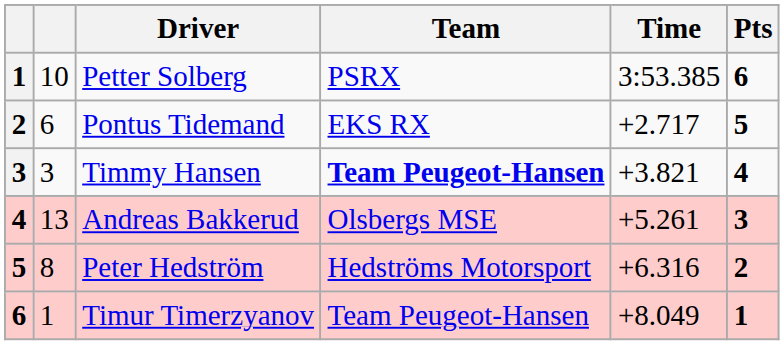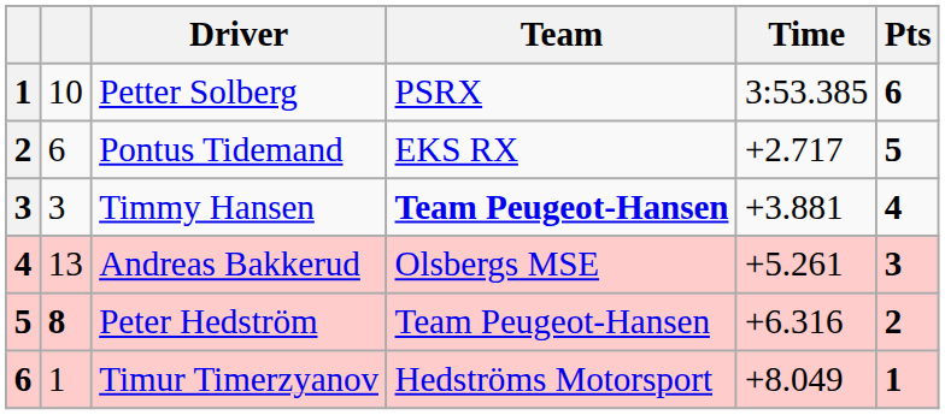 <table class=wikitable style="font-size:95%">
 <tr>
 <th></th>
 <th></th>
 <th>Driver</th>
 <th>Team</th>
 <th>Time</th>
 <th>Pts</th>
 </tr>
 <tr>
 <th>1</th>
 <td>10</td>
 <td> <a href='#'>Petter Solberg</a></td>
 <td><a href='#'>PSRX</a></td>
 <td>3:53.385</td>
 <td><strong>6</strong></td>
 </tr>
 <tr>
 <th>2</th>
 <td>6</td>
 <td> <a href='#'>Pontus Tidemand</a></td>
 <td><a href='#'>EKS RX</a></td>
 <td>+2.717</td>
 <td><strong>5</strong></td>
 </tr>
 <tr>
 <th>3</th>
 <td>3</td>
 <td> <a href='#'>Timmy Hansen</a></td>
 <td><strong><a href='#'>Team Peugeot-Hansen</a></strong></td>
-<td>+3.821</td>
+<td>+3.881</td>
 <td><strong>4</strong></td>
 </tr>
 <tr>
 <th style="background:#ffcccc;">4</th>
 <td style="background:#ffcccc;">13</td>
 <td style="background:#ffcccc;"> <a href='#'>Andreas Bakkerud</a></td>
 <td style="background:#ffcccc;"><a href='#'>Olsbergs MSE</a></td>
 <td style="background:#ffcccc;">+5.261</td>
 <td style="background:#ffcccc;"><strong>3</strong></td>
 </tr>
 <tr>
 <th style="background:#ffcccc;">5</th>
-<td style="background:#ffcccc;">8</td>
+<td style="background:#ffcccc;"><strong>8</strong></td>
 <td style="background:#ffcccc;"> <a href='#'>Peter Hedström</a></td>
-<td style="background:#ffcccc;"><a href='#'>Hedströms Motorsport</a></td>
+<td style="background:#ffcccc;"><a href='#'>Team Peugeot-Hansen</a></td>
 <td style="background:#ffcccc;">+6.316</td>
 <td style="background:#ffcccc;"><strong>2</strong></td>
 </tr>
 <tr>
 <th style="background:#ffcccc;">6</th>
 <td style="background:#ffcccc;">1</td>
 <td style="background:#ffcccc;"> <a href='#'>Timur Timerzyanov</a></td>
-<td style="background:#ffcccc;"><a href='#'>Team Peugeot-Hansen</a></td>
+<td style="background:#ffcccc;"><a href='#'>Hedströms Motorsport</a></td>
 <td style="background:#ffcccc;">+8.049</td>
 <td style="background:#ffcccc;"><strong>1</strong></td>
 </tr>
 </table>
